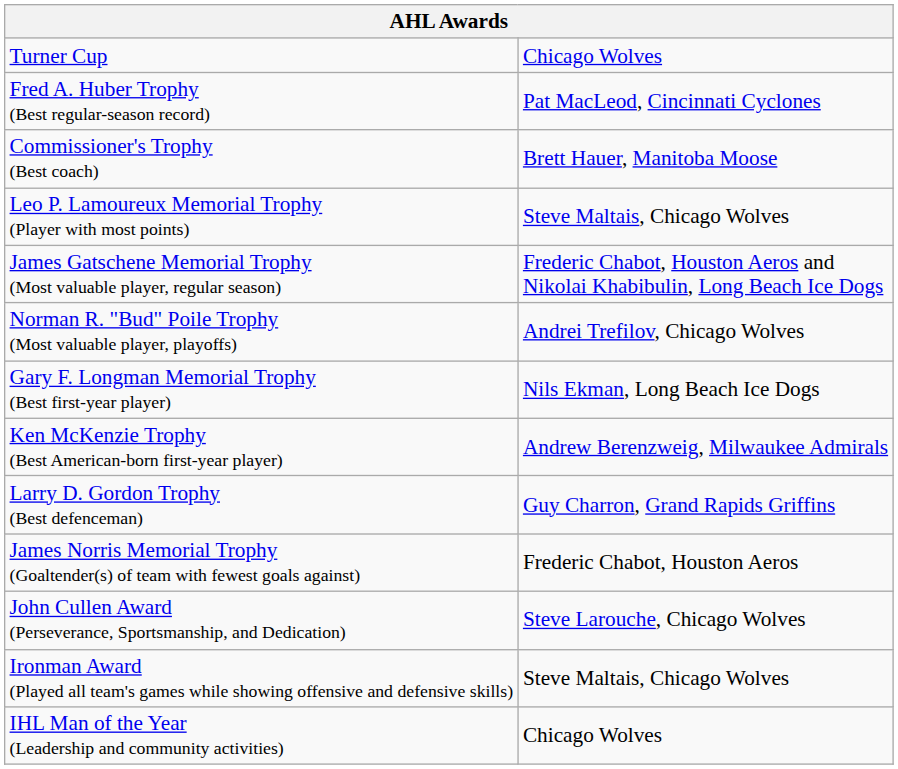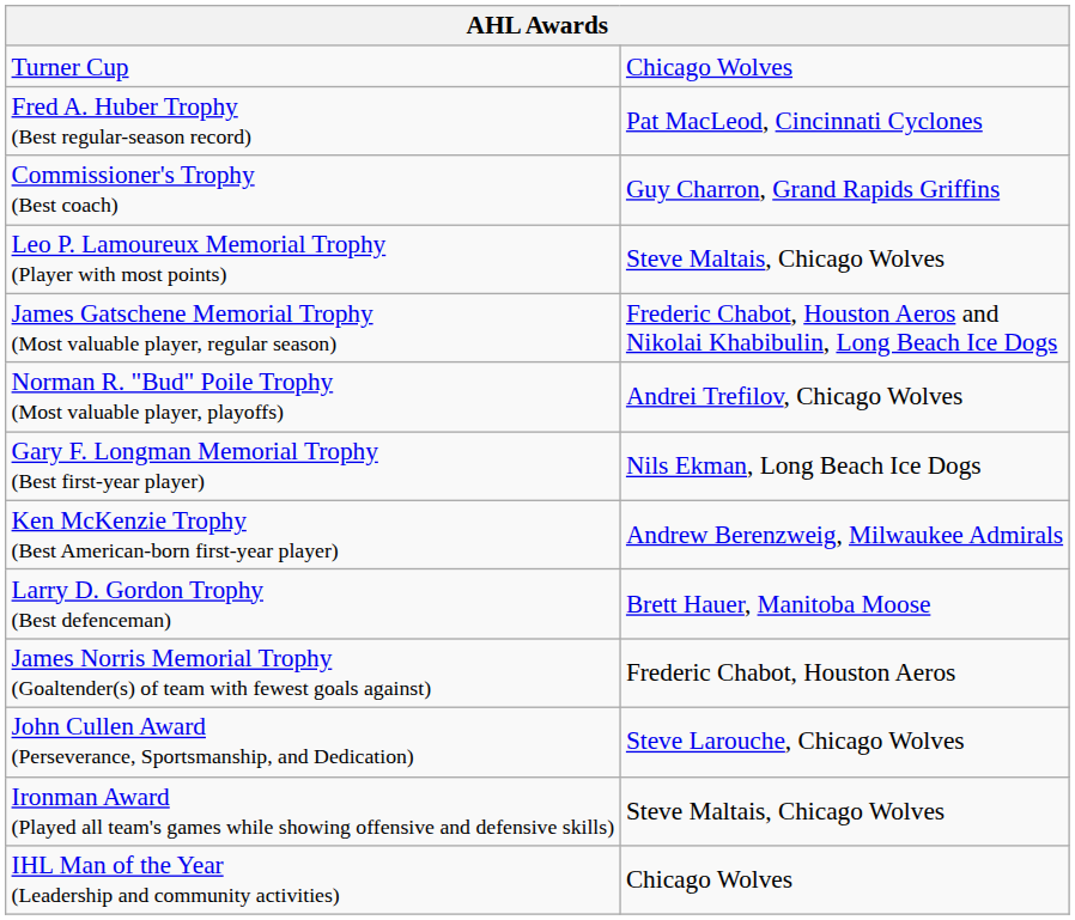 <table class="wikitable">
 <tr>
 <th bgcolor="#DDDDDD" colspan="2">AHL Awards</th>
 </tr>
 <tr>
 <td><a href='#'>Turner Cup</a></td>
 <td><a href='#'>Chicago Wolves</a></td>
 </tr>
 <tr>
 <td><a href='#'>Fred A. Huber Trophy</a><br><small>(Best regular-season record)</small></td>
 <td><a href='#'>Pat MacLeod</a>, <a href='#'>Cincinnati Cyclones</a></td>
 </tr>
 <tr>
 <td><a href='#'>Commissioner's Trophy</a> <br><small>(Best coach)</small></td>
-<td><a href='#'>Brett Hauer</a>, <a href='#'>Manitoba Moose</a></td>
+<td><a href='#'>Guy Charron</a>, <a href='#'>Grand Rapids Griffins</a></td>
 </tr>
 <tr>
 <td><a href='#'>Leo P. Lamoureux Memorial Trophy</a><br><small>(Player with most points)</small></td>
 <td><a href='#'>Steve Maltais</a>, Chicago Wolves</td>
 </tr>
 <tr>
 <td><a href='#'>James Gatschene Memorial Trophy</a><br><small>(Most valuable player, regular season)</small></td>
 <td><a href='#'>Frederic Chabot</a>, <a href='#'>Houston Aeros</a> and <br><a href='#'>Nikolai Khabibulin</a>, <a href='#'>Long Beach Ice Dogs</a></td>
 </tr>
 <tr>
 <td><a href='#'>Norman R. "Bud" Poile Trophy</a><br><small>(Most valuable player, playoffs)</small></td>
 <td><a href='#'>Andrei Trefilov</a>, Chicago Wolves</td>
 </tr>
 <tr>
 <td><a href='#'>Gary F. Longman Memorial Trophy</a><br><small>(Best first-year player)</small></td>
 <td><a href='#'>Nils Ekman</a>, Long Beach Ice Dogs</td>
 </tr>
 <tr>
 <td><a href='#'>Ken McKenzie Trophy</a><br><small>(Best American-born first-year player)</small></td>
 <td><a href='#'>Andrew Berenzweig</a>, <a href='#'>Milwaukee Admirals</a></td>
 </tr>
 <tr>
 <td><a href='#'>Larry D. Gordon Trophy</a><br><small>(Best defenceman)</small></td>
-<td><a href='#'>Guy Charron</a>, <a href='#'>Grand Rapids Griffins</a></td>
+<td><a href='#'>Brett Hauer</a>, <a href='#'>Manitoba Moose</a></td>
 </tr>
 <tr>
 <td><a href='#'>James Norris Memorial Trophy</a><br><small>(Goaltender(s) of team with fewest goals against)</small></td>
 <td>Frederic Chabot, Houston Aeros</td>
 </tr>
 <tr>
 <td><a href='#'>John Cullen Award</a><br><small>(Perseverance, Sportsmanship, and Dedication)</small></td>
 <td><a href='#'>Steve Larouche</a>, Chicago Wolves</td>
 </tr>
 <tr>
 <td><a href='#'>Ironman Award</a><br><small>(Played all team's games while showing offensive and defensive skills)</small></td>
 <td>Steve Maltais, Chicago Wolves</td>
 </tr>
 <tr>
 <td><a href='#'>IHL Man of the Year</a><br><small>(Leadership and community activities)</small></td>
 <td>Chicago Wolves</td>
 </tr>
 </table>
